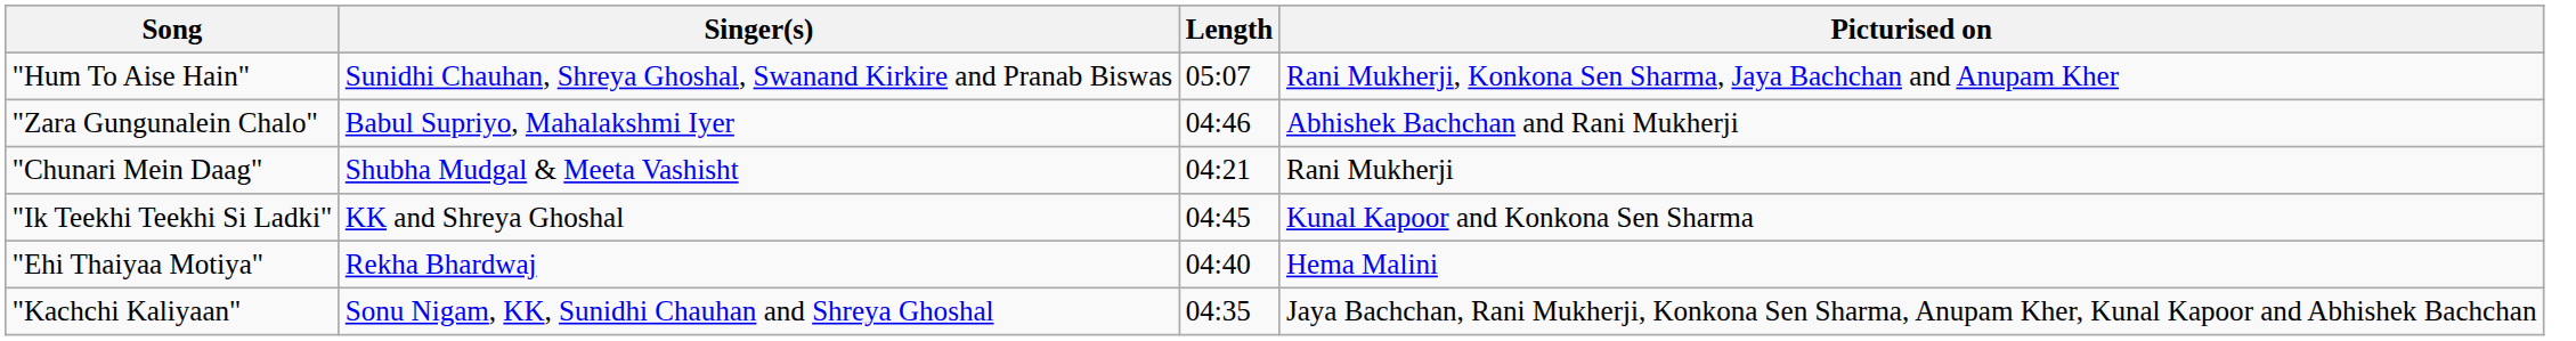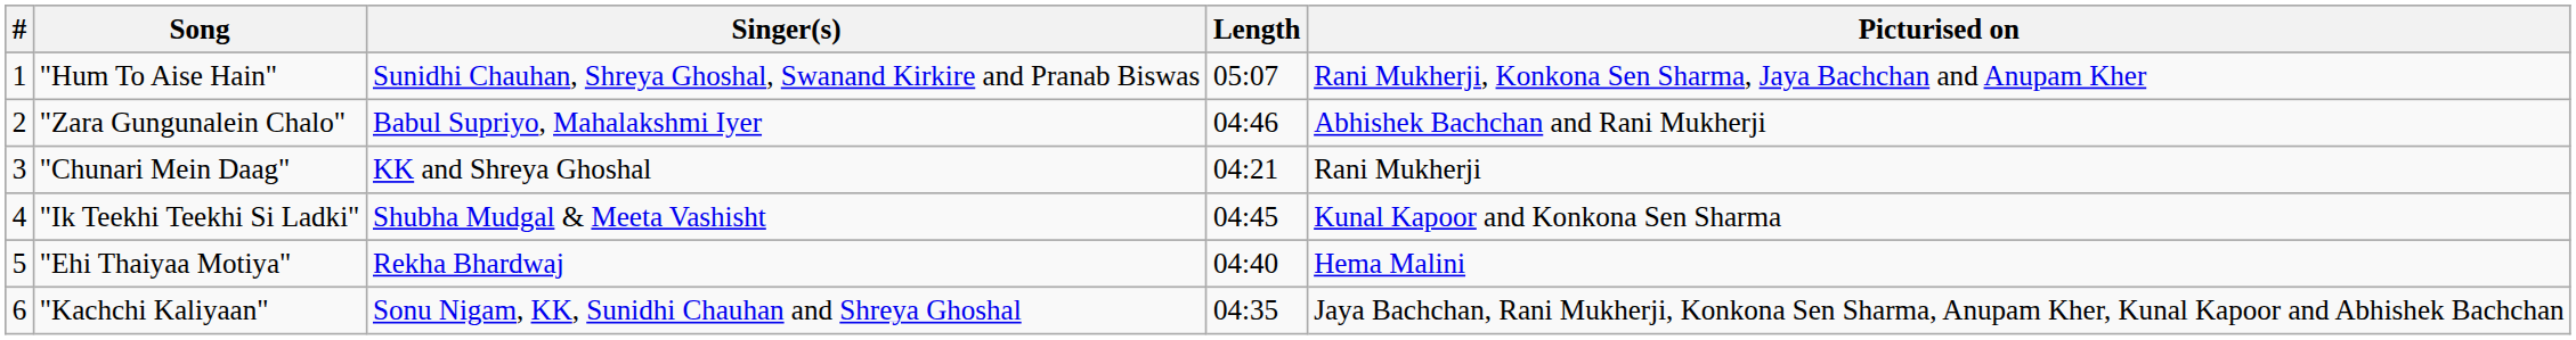 <table class="wikitable" style="font-size:95%;">
 <tr>
+<th>#</th>
 <th>Song</th>
 <th>Singer(s)</th>
 <th>Length</th>
 <th>Picturised on</th>
 </tr>
 <tr>
+<td>1</td>
 <td>"Hum To Aise Hain"</td>
 <td><a href='#'>Sunidhi Chauhan</a>, <a href='#'>Shreya Ghoshal</a>, <a href='#'>Swanand Kirkire</a> and Pranab Biswas</td>
 <td>05:07</td>
 <td><a href='#'>Rani Mukherji</a>, <a href='#'>Konkona Sen Sharma</a>, <a href='#'>Jaya Bachchan</a> and <a href='#'>Anupam Kher</a></td>
 </tr>
 <tr>
+<td>2</td>
 <td>"Zara Gungunalein Chalo"</td>
 <td><a href='#'>Babul Supriyo</a>, <a href='#'>Mahalakshmi Iyer</a></td>
 <td>04:46</td>
 <td><a href='#'>Abhishek Bachchan</a> and Rani Mukherji</td>
 </tr>
 <tr>
+<td>3</td>
 <td>"Chunari Mein Daag"</td>
-<td><a href='#'>Shubha Mudgal</a> & <a href='#'>Meeta Vashisht</a></td>
+<td><a href='#'>KK</a> and Shreya Ghoshal</td>
 <td>04:21</td>
 <td>Rani Mukherji</td>
 </tr>
 <tr>
+<td>4</td>
 <td>"Ik Teekhi Teekhi Si Ladki"</td>
-<td><a href='#'>KK</a> and Shreya Ghoshal</td>
+<td><a href='#'>Shubha Mudgal</a> & <a href='#'>Meeta Vashisht</a></td>
 <td>04:45</td>
 <td><a href='#'>Kunal Kapoor</a> and Konkona Sen Sharma</td>
 </tr>
 <tr>
+<td>5</td>
 <td>"Ehi Thaiyaa Motiya"</td>
 <td><a href='#'>Rekha Bhardwaj</a></td>
 <td>04:40</td>
 <td><a href='#'>Hema Malini</a></td>
 </tr>
 <tr>
+<td>6</td>
 <td>"Kachchi Kaliyaan"</td>
 <td><a href='#'>Sonu Nigam</a>, <a href='#'>KK</a>, <a href='#'>Sunidhi Chauhan</a> and <a href='#'>Shreya Ghoshal</a></td>
 <td>04:35</td>
 <td>Jaya Bachchan, Rani Mukherji, Konkona Sen Sharma, Anupam Kher, Kunal Kapoor and Abhishek Bachchan</td>
 </tr>
 </table>
